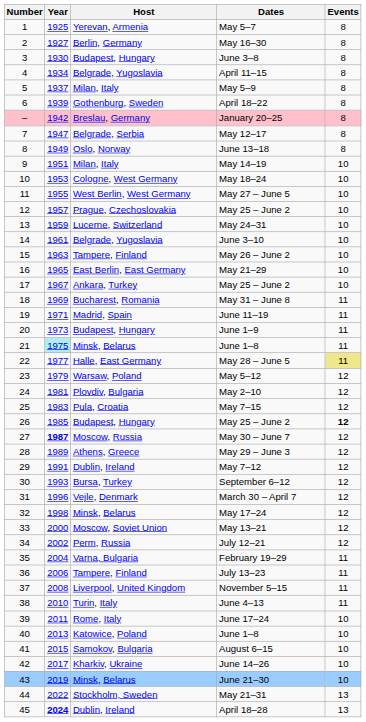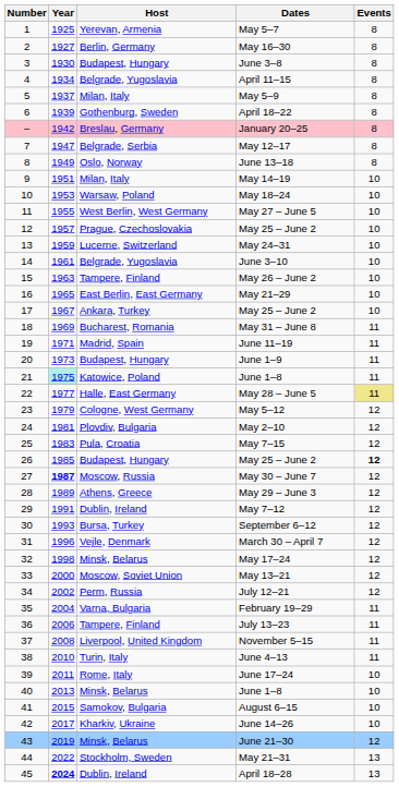 <table class="wikitable" style="font-size:95%">
 <tr>
 <th width=20>Number</th>
 <th width=20>Year</th>
 <th width=225>Host</th>
 <th width=165>Dates</th>
 <th width=20>Events</th>
 </tr>
 <tr>
 <td align=center>1</td>
 <td align=center><a href='#'>1925</a></td>
 <td> <a href='#'>Yerevan</a>, <a href='#'>Armenia</a></td>
 <td>May 5–7</td>
 <td align=center>8</td>
 </tr>
 <tr>
 <td align=center>2</td>
 <td align=center><a href='#'>1927</a></td>
 <td> <a href='#'>Berlin</a>, <a href='#'>Germany</a></td>
 <td>May 16–30</td>
 <td align=center>8</td>
 </tr>
 <tr>
 <td align=center>3</td>
 <td align=center><a href='#'>1930</a></td>
 <td> <a href='#'>Budapest</a>, <a href='#'>Hungary</a></td>
 <td>June 3–8</td>
 <td align=center>8</td>
 </tr>
 <tr>
 <td align=center>4</td>
 <td align=center><a href='#'>1934</a></td>
 <td> <a href='#'>Belgrade</a>, <a href='#'>Yugoslavia</a></td>
 <td>April 11–15</td>
 <td align=center>8</td>
 </tr>
 <tr>
 <td align=center>5</td>
 <td align=center><a href='#'>1937</a></td>
 <td> <a href='#'>Milan</a>, <a href='#'>Italy</a></td>
 <td>May 5–9</td>
 <td align=center>8</td>
 </tr>
 <tr>
 <td align=center>6</td>
 <td align=center><a href='#'>1939</a></td>
 <td> <a href='#'>Gothenburg</a>, <a href='#'>Sweden</a></td>
 <td>April 18–22</td>
 <td align=center>8</td>
 </tr>
 <tr bgcolor=pink>
 <td align=center>–</td>
 <td align=center><a href='#'>1942</a></td>
 <td> <a href='#'>Breslau</a>, <a href='#'>Germany</a></td>
 <td>January 20–25</td>
 <td align=center>8</td>
 </tr>
 <tr>
 <td align=center>7</td>
 <td align=center><a href='#'>1947</a></td>
 <td> <a href='#'>Belgrade</a>, <a href='#'>Serbia</a></td>
 <td>May 12–17</td>
 <td align=center>8</td>
 </tr>
 <tr>
 <td align=center>8</td>
 <td align=center><a href='#'>1949</a></td>
 <td> <a href='#'>Oslo</a>, <a href='#'>Norway</a></td>
 <td>June 13–18</td>
 <td align=center>8</td>
 </tr>
 <tr>
 <td align=center>9</td>
 <td align=center><a href='#'>1951</a></td>
 <td> <a href='#'>Milan</a>, <a href='#'>Italy</a></td>
 <td>May 14–19</td>
 <td align=center>10</td>
 </tr>
 <tr>
 <td align=center>10</td>
 <td align=center><a href='#'>1953</a></td>
-<td> <a href='#'>Cologne</a>, <a href='#'>West Germany</a></td>
+<td> <a href='#'>Warsaw</a>, <a href='#'>Poland</a></td>
 <td>May 18–24</td>
 <td align=center>10</td>
 </tr>
 <tr>
 <td align=center>11</td>
 <td align=center><a href='#'>1955</a></td>
 <td> <a href='#'>West Berlin</a>, <a href='#'>West Germany</a></td>
 <td>May 27 – June 5</td>
 <td align=center>10</td>
 </tr>
 <tr>
 <td align=center>12</td>
 <td align=center><a href='#'>1957</a></td>
 <td> <a href='#'>Prague</a>, <a href='#'>Czechoslovakia</a></td>
 <td>May 25 – June 2</td>
 <td align=center>10</td>
 </tr>
 <tr>
 <td align=center>13</td>
 <td align=center><a href='#'>1959</a></td>
 <td> <a href='#'>Lucerne</a>, <a href='#'>Switzerland</a></td>
 <td>May 24–31</td>
 <td align=center>10</td>
 </tr>
 <tr>
 <td align=center>14</td>
 <td align=center><a href='#'>1961</a></td>
 <td> <a href='#'>Belgrade</a>, <a href='#'>Yugoslavia</a></td>
 <td>June 3–10</td>
 <td align=center>10</td>
 </tr>
 <tr>
 <td align=center>15</td>
 <td align=center><a href='#'>1963</a></td>
 <td> <a href='#'>Tampere</a>, <a href='#'>Finland</a></td>
 <td>May 26 – June 2</td>
 <td align=center>10</td>
 </tr>
 <tr>
 <td align=center>16</td>
 <td align=center><a href='#'>1965</a></td>
 <td> <a href='#'>East Berlin</a>, <a href='#'>East Germany</a></td>
 <td>May 21–29</td>
 <td align=center>10</td>
 </tr>
 <tr>
 <td align=center>17</td>
 <td align=center><a href='#'>1967</a></td>
 <td> <a href='#'>Ankara</a>, <a href='#'>Turkey</a></td>
 <td>May 25 – June 2</td>
 <td align=center>10</td>
 </tr>
 <tr>
 <td align=center>18</td>
 <td align=center><a href='#'>1969</a></td>
 <td> <a href='#'>Bucharest</a>, <a href='#'>Romania</a></td>
 <td>May 31 – June 8</td>
 <td align=center>11</td>
 </tr>
 <tr>
 <td align=center>19</td>
 <td align=center><a href='#'>1971</a></td>
 <td> <a href='#'>Madrid</a>, <a href='#'>Spain</a></td>
 <td>June 11–19</td>
 <td align=center>11</td>
 </tr>
 <tr>
 <td align=center>20</td>
 <td align=center><a href='#'>1973</a></td>
 <td> <a href='#'>Budapest</a>, <a href='#'>Hungary</a></td>
 <td>June 1–9</td>
 <td align=center>11</td>
 </tr>
 <tr>
 <td align=center>21</td>
 <td align=center style="background: paleturquoise;"><a href='#'>1975</a></td>
-<td> <a href='#'>Minsk</a>, <a href='#'>Belarus</a></td>
+<td> <a href='#'>Katowice</a>, <a href='#'>Poland</a></td>
 <td>June 1–8</td>
 <td align=center>11</td>
 </tr>
 <tr>
 <td align=center>22</td>
 <td align=center><a href='#'>1977</a></td>
 <td> <a href='#'>Halle</a>, <a href='#'>East Germany</a></td>
 <td>May 28 – June 5</td>
 <td align=center style="background: khaki;">11</td>
 </tr>
 <tr>
 <td align=center>23</td>
 <td align=center><a href='#'>1979</a></td>
-<td> <a href='#'>Warsaw</a>, <a href='#'>Poland</a></td>
+<td> <a href='#'>Cologne</a>, <a href='#'>West Germany</a></td>
 <td>May 5–12</td>
 <td align=center>12</td>
 </tr>
 <tr>
 <td align=center>24</td>
 <td align=center><a href='#'>1981</a></td>
 <td> <a href='#'>Plovdiv</a>, <a href='#'>Bulgaria</a></td>
 <td>May 2–10</td>
 <td align=center>12</td>
 </tr>
 <tr>
 <td align=center>25</td>
 <td align=center><a href='#'>1983</a></td>
 <td> <a href='#'>Pula</a>, <a href='#'>Croatia</a></td>
 <td>May 7–15</td>
 <td align=center>12</td>
 </tr>
 <tr>
 <td align=center>26</td>
 <td align=center><a href='#'>1985</a></td>
 <td> <a href='#'>Budapest</a>, <a href='#'>Hungary</a></td>
 <td>May 25 – June 2</td>
 <td align=center><strong>12</strong></td>
 </tr>
 <tr>
 <td align=center>27</td>
 <td align=center><strong><a href='#'>1987</a></strong></td>
 <td> <a href='#'>Moscow</a>, <a href='#'>Russia</a></td>
 <td>May 30 – June 7</td>
 <td align=center>12</td>
 </tr>
 <tr>
 <td align=center>28</td>
 <td align=center><a href='#'>1989</a></td>
 <td> <a href='#'>Athens</a>, <a href='#'>Greece</a></td>
 <td>May 29 – June 3</td>
 <td align=center>12</td>
 </tr>
 <tr>
 <td align=center>29</td>
 <td align=center><a href='#'>1991</a></td>
 <td> <a href='#'>Dublin</a>, <a href='#'>Ireland</a></td>
 <td>May 7–12</td>
 <td align=center>12</td>
 </tr>
 <tr>
 <td align=center>30</td>
 <td align=center><a href='#'>1993</a></td>
 <td> <a href='#'>Bursa</a>, <a href='#'>Turkey</a></td>
 <td>September 6–12</td>
 <td align=center>12</td>
 </tr>
 <tr>
 <td align=center>31</td>
 <td align=center><a href='#'>1996</a></td>
 <td> <a href='#'>Vejle</a>, <a href='#'>Denmark</a></td>
 <td>March 30 – April 7</td>
 <td align=center>12</td>
 </tr>
 <tr>
 <td align=center>32</td>
 <td align=center><a href='#'>1998</a></td>
 <td> <a href='#'>Minsk</a>, <a href='#'>Belarus</a></td>
 <td>May 17–24</td>
 <td align=center>12</td>
 </tr>
 <tr>
 <td align=center>33</td>
 <td align=center><a href='#'>2000</a></td>
 <td> <a href='#'>Moscow</a>, <a href='#'>Soviet Union</a></td>
 <td>May 13–21</td>
 <td align=center>12</td>
 </tr>
 <tr>
 <td align=center>34</td>
 <td align=center><a href='#'>2002</a></td>
 <td> <a href='#'>Perm</a>, <a href='#'>Russia</a></td>
 <td>July 12–21</td>
 <td align=center>12</td>
 </tr>
 <tr>
 <td align=center>35</td>
 <td align=center><a href='#'>2004</a></td>
 <td> <a href='#'>Varna, Bulgaria</a></td>
 <td>February 19–29</td>
 <td align=center>11</td>
 </tr>
 <tr>
 <td align=center>36</td>
 <td align=center><a href='#'>2006</a></td>
 <td> <a href='#'>Tampere</a>, <a href='#'>Finland</a></td>
 <td>July 13–23</td>
 <td align=center>11</td>
 </tr>
 <tr>
 <td align=center>37</td>
 <td align=center><a href='#'>2008</a></td>
 <td> <a href='#'>Liverpool</a>, <a href='#'>United Kingdom</a></td>
 <td>November 5–15</td>
 <td align=center>11</td>
 </tr>
 <tr>
 <td align=center>38</td>
 <td align=center><a href='#'>2010</a></td>
 <td> <a href='#'>Turin</a>, <a href='#'>Italy</a></td>
 <td>June 4–13</td>
 <td align=center>11</td>
 </tr>
 <tr>
 <td align=center>39</td>
 <td align=center><a href='#'>2011</a></td>
 <td> <a href='#'>Rome</a>, <a href='#'>Italy</a></td>
 <td>June 17–24</td>
 <td align=center>10</td>
 </tr>
 <tr>
 <td align=center>40</td>
 <td align=center><a href='#'>2013</a></td>
-<td> <a href='#'>Katowice</a>, <a href='#'>Poland</a></td>
+<td> <a href='#'>Minsk</a>, <a href='#'>Belarus</a></td>
 <td>June 1–8</td>
 <td align=center>10</td>
 </tr>
 <tr>
 <td align=center>41</td>
 <td align=center><a href='#'>2015</a></td>
 <td> <a href='#'>Samokov</a>, <a href='#'>Bulgaria</a></td>
 <td>August 6–15</td>
 <td align=center>10</td>
 </tr>
 <tr>
 <td align=center>42</td>
 <td align=center><a href='#'>2017</a></td>
 <td> <a href='#'>Kharkiv</a>, <a href='#'>Ukraine</a></td>
 <td>June 14–26</td>
 <td align=center>10</td>
 </tr>
 <tr style="background:#9acdff;">
 <td align=center>43</td>
 <td align=center><a href='#'>2019</a></td>
 <td> <a href='#'>Minsk</a>, <a href='#'>Belarus</a></td>
 <td>June 21–30</td>
-<td align=center>10</td>
+<td align=center>12</td>
 </tr>
 <tr>
 <td align=center>44</td>
 <td align=center><a href='#'>2022</a></td>
 <td> <a href='#'>Stockholm, Sweden</a></td>
 <td>May 21–31</td>
 <td align=center>13</td>
 </tr>
 <tr>
 <td align=center>45</td>
 <td align=center><strong><a href='#'>2024</a></strong></td>
 <td> <a href='#'>Dublin</a>, <a href='#'>Ireland</a></td>
 <td>April 18–28</td>
 <td align=center>13</td>
 </tr>
 </table>
